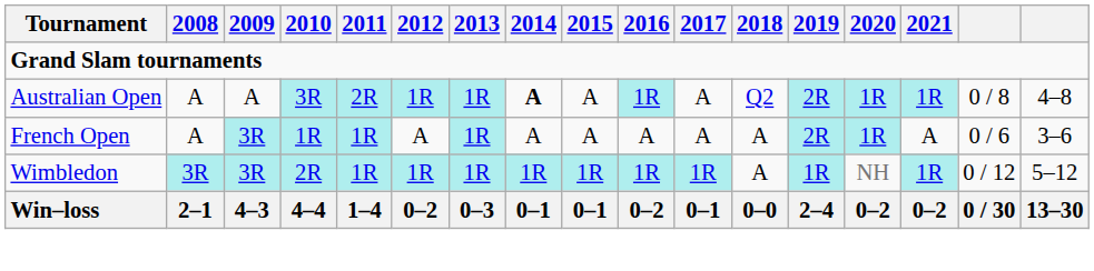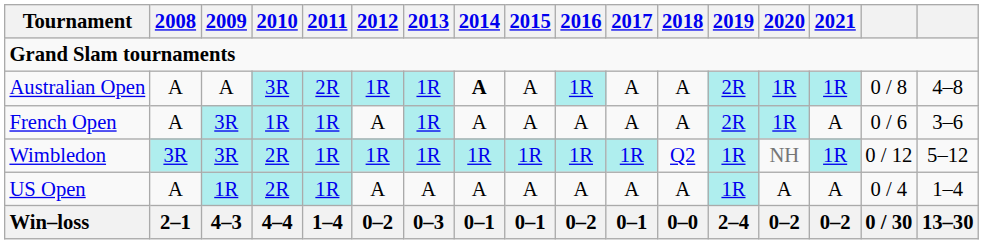 <table class=wikitable style=text-align:center;font-size:97%>
 <tr>
 <th>Tournament</th>
 <th><a href='#'>2008</a></th>
 <th><a href='#'>2009</a></th>
 <th><a href='#'>2010</a></th>
 <th><a href='#'>2011</a></th>
 <th><a href='#'>2012</a></th>
 <th><a href='#'>2013</a></th>
 <th><a href='#'>2014</a></th>
 <th><a href='#'>2015</a></th>
 <th><a href='#'>2016</a></th>
 <th><a href='#'>2017</a></th>
 <th><a href='#'>2018</a></th>
 <th><a href='#'>2019</a></th>
 <th><a href='#'>2020</a></th>
 <th><a href='#'>2021</a></th>
 <th></th>
 <th></th>
 </tr>
 <tr>
 <td colspan="17" align="left"><strong>Grand Slam tournaments</strong></td>
 </tr>
 <tr>
 <td align=left><a href='#'>Australian Open</a></td>
 <td>A</td>
 <td>A</td>
 <td bgcolor=afeeee><a href='#'>3R</a></td>
 <td bgcolor=afeeee><a href='#'>2R</a></td>
 <td bgcolor=afeeee><a href='#'>1R</a></td>
 <td bgcolor=afeeee><a href='#'>1R</a></td>
 <td><strong>A</strong></td>
 <td>A</td>
 <td bgcolor=afeeee><a href='#'>1R</a></td>
 <td>A</td>
-<td><a href='#'>Q2</a></td>
+<td>A</td>
 <td bgcolor=afeeee><a href='#'>2R</a></td>
 <td bgcolor=afeeee><a href='#'>1R</a></td>
 <td bgcolor=afeeee><a href='#'>1R</a></td>
 <td>0 / 8</td>
 <td>4–8</td>
 </tr>
 <tr>
 <td align=left><a href='#'>French Open</a></td>
 <td>A</td>
 <td bgcolor=afeeee><a href='#'>3R</a></td>
 <td bgcolor=afeeee><a href='#'>1R</a></td>
 <td bgcolor=afeeee><a href='#'>1R</a></td>
 <td>A</td>
 <td bgcolor=afeeee><a href='#'>1R</a></td>
 <td>A</td>
 <td>A</td>
 <td>A</td>
 <td>A</td>
 <td>A</td>
 <td bgcolor=afeeee><a href='#'>2R</a></td>
 <td bgcolor=afeeee><a href='#'>1R</a></td>
 <td>A</td>
 <td>0 / 6</td>
 <td>3–6</td>
 </tr>
 <tr>
 <td align=left><a href='#'>Wimbledon</a></td>
 <td bgcolor=afeeee><a href='#'>3R</a></td>
 <td bgcolor=afeeee><a href='#'>3R</a></td>
 <td bgcolor=afeeee><a href='#'>2R</a></td>
 <td bgcolor=afeeee><a href='#'>1R</a></td>
 <td bgcolor=afeeee><a href='#'>1R</a></td>
 <td bgcolor=afeeee><a href='#'>1R</a></td>
 <td bgcolor=afeeee><a href='#'>1R</a></td>
 <td bgcolor=afeeee><a href='#'>1R</a></td>
 <td bgcolor=afeeee><a href='#'>1R</a></td>
 <td bgcolor=afeeee><a href='#'>1R</a></td>
-<td>A</td>
+<td><a href='#'>Q2</a></td>
 <td bgcolor=afeeee><a href='#'>1R</a></td>
 <td style=color:#767676>NH</td>
 <td bgcolor=afeeee><a href='#'>1R</a></td>
 <td>0 / 12</td>
 <td>5–12</td>
+</tr>
+<tr>
+<td align=left><a href='#'>US Open</a></td>
+<td>A</td>
+<td bgcolor=afeeee><a href='#'>1R</a></td>
+<td bgcolor=afeeee><a href='#'>2R</a></td>
+<td bgcolor=afeeee><a href='#'>1R</a></td>
+<td>A</td>
+<td>A</td>
+<td>A</td>
+<td>A</td>
+<td>A</td>
+<td>A</td>
+<td>A</td>
+<td bgcolor=afeeee><a href='#'>1R</a></td>
+<td>A</td>
+<td>A</td>
+<td>0 / 4</td>
+<td>1–4</td>
 </tr>
 <tr>
 <th style=text-align:left>Win–loss</th>
 <th>2–1</th>
 <th>4–3</th>
 <th>4–4</th>
 <th>1–4</th>
 <th>0–2</th>
 <th>0–3</th>
 <th>0–1</th>
 <th>0–1</th>
 <th>0–2</th>
 <th>0–1</th>
 <th>0–0</th>
 <th>2–4</th>
 <th>0–2</th>
 <th>0–2</th>
 <th>0 / 30</th>
 <th>13–30</th>
 </tr>
 </table>
